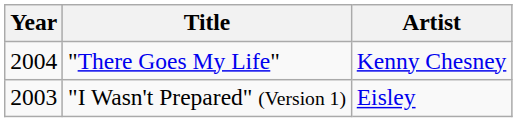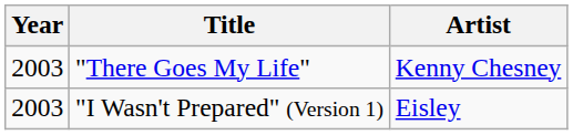 <table class="wikitable">
 <tr>
 <th>Year</th>
 <th>Title</th>
 <th>Artist</th>
 </tr>
 <tr>
-<td>2004</td>
+<td>2003</td>
 <td>"<a href='#'>There Goes My Life</a>"</td>
 <td><a href='#'>Kenny Chesney</a></td>
 </tr>
 <tr>
 <td>2003</td>
 <td>"I Wasn't Prepared" <small>(Version 1)</small></td>
 <td><a href='#'>Eisley</a></td>
 </tr>
 </table>
